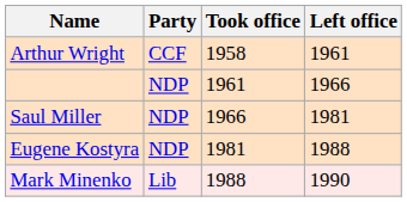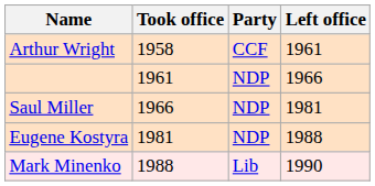 <table class="wikitable">
 <tr>
 <th>Name</th>
+<th>Took office</th>
 <th>Party</th>
-<th>Took office</th>
 <th>Left office</th>
 </tr>
 <tr bgcolor=#FFE1C4>
 <td><a href='#'>Arthur Wright</a></td>
+<td>1958</td>
 <td><a href='#'>CCF</a></td>
-<td>1958</td>
 <td>1961</td>
 </tr>
 <tr bgcolor=#FFE1C4>
 <td></td>
+<td>1961</td>
 <td><a href='#'>NDP</a></td>
-<td>1961</td>
 <td>1966</td>
 </tr>
 <tr bgcolor=#FFE1C4>
 <td><a href='#'>Saul Miller</a></td>
+<td>1966</td>
 <td><a href='#'>NDP</a></td>
-<td>1966</td>
 <td>1981</td>
 </tr>
 <tr bgcolor=#FFE1C4>
 <td><a href='#'>Eugene Kostyra</a></td>
+<td>1981</td>
 <td><a href='#'>NDP</a></td>
-<td>1981</td>
 <td>1988</td>
 </tr>
 <tr bgcolor=#FFE8E8>
 <td><a href='#'>Mark Minenko</a></td>
+<td>1988</td>
 <td><a href='#'>Lib</a></td>
-<td>1988</td>
 <td>1990</td>
 </tr>
 </table>
